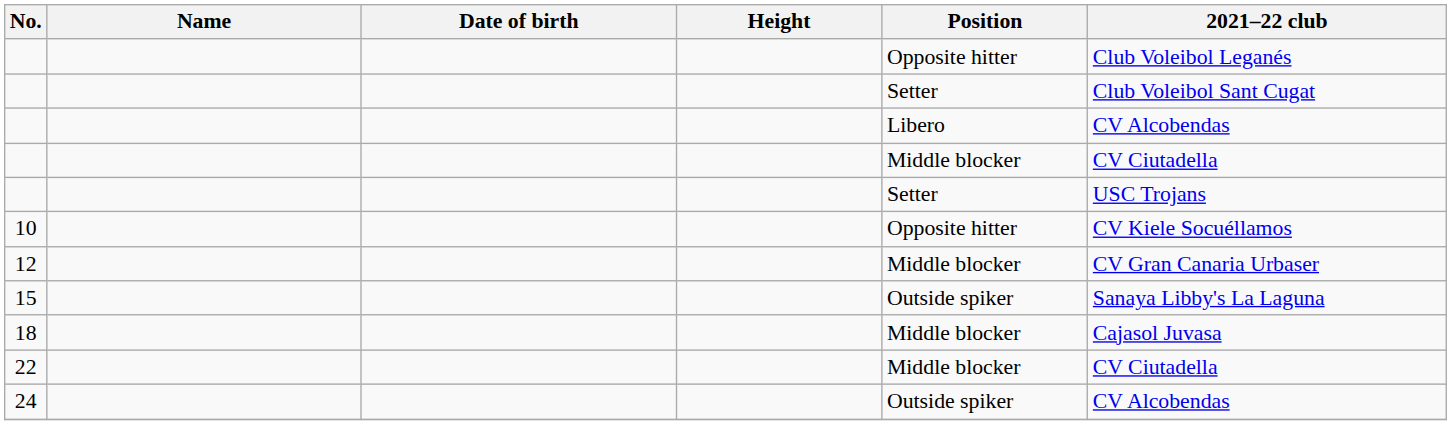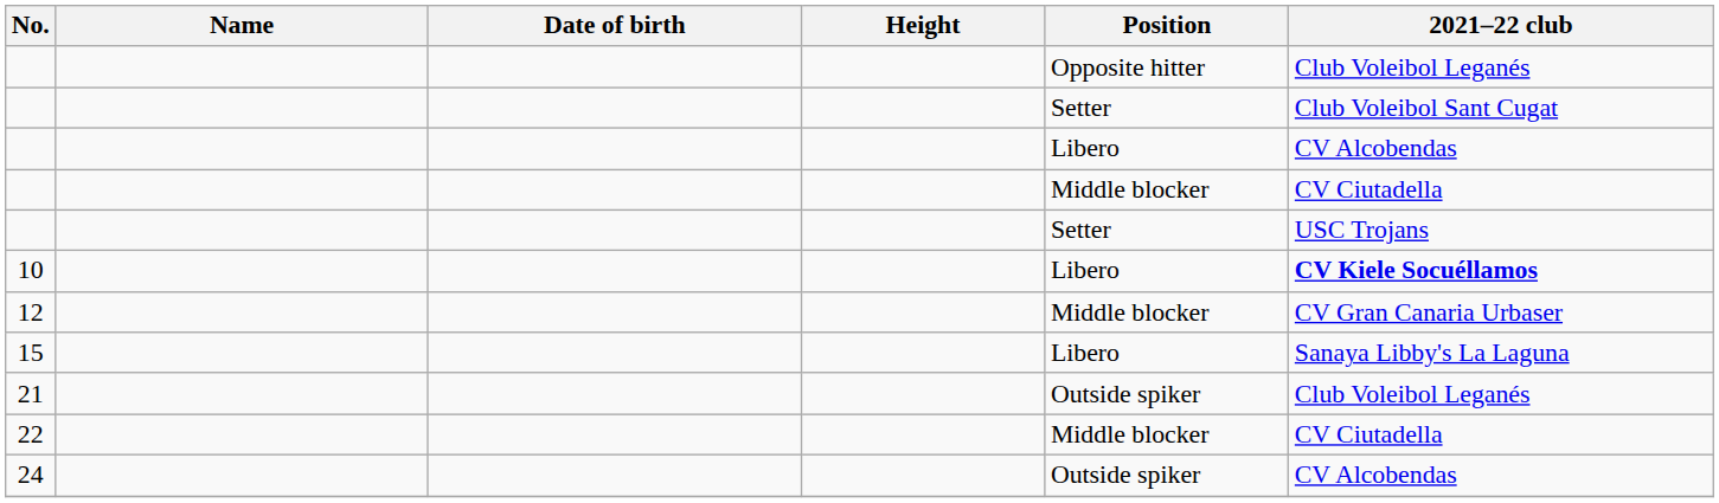 <table class="wikitable sortable" style="font-size:100%; text-align:center;">
 <tr>
 <th>No.</th>
 <th style="width:14em">Name</th>
 <th style="width:14em">Date of birth</th>
 <th style="width:9em">Height</th>
 <th style="width:9em">Position</th>
 <th style="width:16em">2021–22 club</th>
 </tr>
 <tr>
 <td></td>
 <td align=left></td>
 <td align=right></td>
 <td></td>
 <td align=left>Opposite hitter</td>
 <td align=left> <a href='#'>Club Voleibol Leganés</a></td>
 </tr>
 <tr>
 <td></td>
 <td align=left></td>
 <td align=right></td>
 <td></td>
 <td align=left>Setter</td>
 <td align=left> <a href='#'>Club Voleibol Sant Cugat</a></td>
 </tr>
 <tr>
 <td></td>
 <td align=left></td>
 <td align=right></td>
 <td></td>
 <td align=left>Libero</td>
 <td align=left> <a href='#'>CV Alcobendas</a></td>
 </tr>
 <tr>
 <td></td>
 <td align=left></td>
 <td align=right></td>
 <td></td>
 <td align=left>Middle blocker</td>
 <td align=left> <a href='#'>CV Ciutadella</a></td>
 </tr>
 <tr>
 <td></td>
 <td align=left></td>
 <td align=right></td>
 <td></td>
 <td align=left>Setter</td>
 <td align=left> <a href='#'>USC Trojans</a></td>
 </tr>
 <tr>
 <td>10</td>
 <td align=left></td>
 <td align=right></td>
 <td></td>
-<td align=left>Opposite hitter</td>
-<td align=left> <a href='#'>CV Kiele Socuéllamos</a></td>
+<td align=left>Libero</td>
+<td align=left><strong> <a href='#'>CV Kiele Socuéllamos</a></strong></td>
 </tr>
 <tr>
 <td>12</td>
 <td align=left></td>
 <td align=right></td>
 <td></td>
 <td align=left>Middle blocker</td>
 <td align=left> <a href='#'>CV Gran Canaria Urbaser</a></td>
 </tr>
 <tr>
 <td>15</td>
 <td align=left></td>
 <td align=right></td>
 <td></td>
-<td align=left>Outside spiker</td>
+<td align=left>Libero</td>
 <td align=left> <a href='#'>Sanaya Libby's La Laguna</a></td>
 </tr>
 <tr>
-<td>18</td>
+<td>21</td>
 <td align=left></td>
 <td align=right></td>
 <td></td>
-<td align=left>Middle blocker</td>
-<td align=left> <a href='#'>Cajasol Juvasa</a></td>
+<td align=left>Outside spiker</td>
+<td align=left> <a href='#'>Club Voleibol Leganés</a></td>
 </tr>
 <tr>
 <td>22</td>
 <td align=left></td>
 <td align=right></td>
 <td></td>
 <td align=left>Middle blocker</td>
 <td align=left> <a href='#'>CV Ciutadella</a></td>
 </tr>
 <tr>
 <td>24</td>
 <td align=left></td>
 <td align=right></td>
 <td></td>
 <td align=left>Outside spiker</td>
 <td align=left> <a href='#'>CV Alcobendas</a></td>
 </tr>
 <tr>
 </tr>
 </table>
